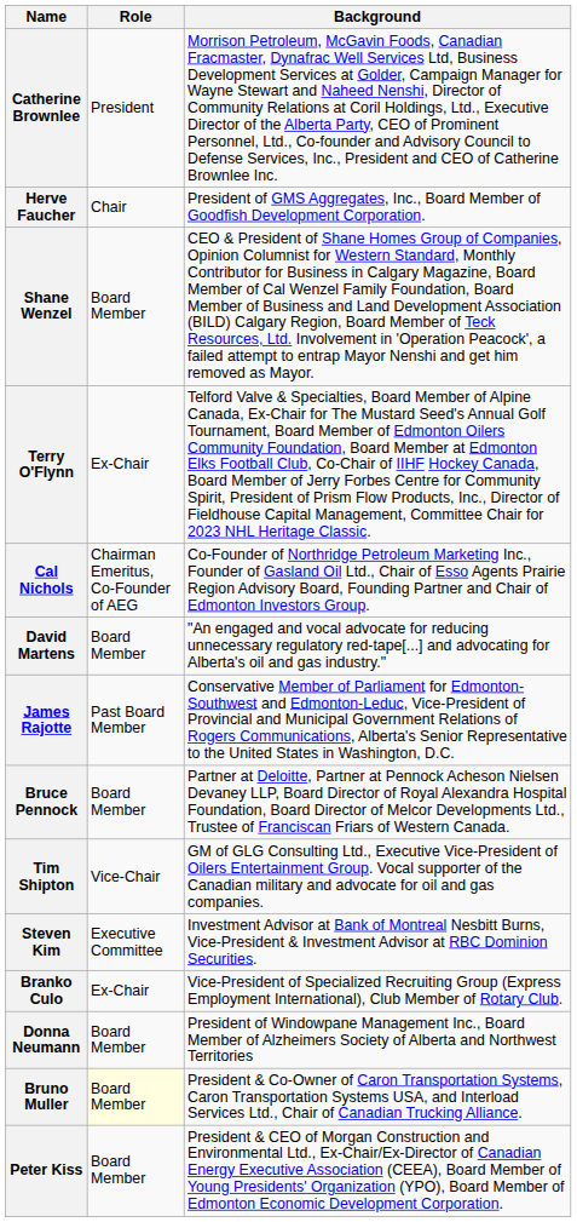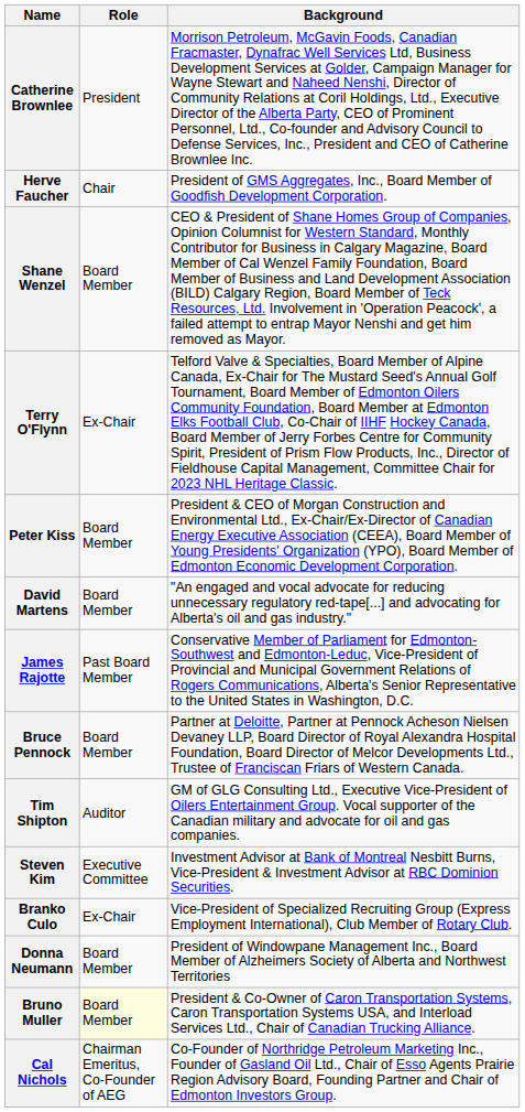 <table class="wikitable plainrowheaders">
 <tr>
 <th scope=col><strong>Name</strong></th>
 <th scope=col><strong>Role</strong></th>
 <th scope=col><strong>Background</strong></th>
 </tr>
 <tr>
 <th scope=row>Catherine Brownlee</th>
 <td>President</td>
 <td><a href='#'>Morrison Petroleum</a>, <a href='#'>McGavin Foods</a>, <a href='#'>Canadian Fracmaster</a>, <a href='#'>Dynafrac Well Services</a> Ltd, Business Development Services at <a href='#'>Golder</a>, Campaign Manager for Wayne Stewart and <a href='#'>Naheed Nenshi</a>, Director of Community Relations at Coril Holdings, Ltd., Executive Director of the <a href='#'>Alberta Party</a>, CEO of Prominent Personnel, Ltd., Co-founder and Advisory Council to Defense Services, Inc., President and CEO of Catherine Brownlee Inc.</td>
 </tr>
 <tr>
 <th scope=row>Herve Faucher</th>
 <td>Chair</td>
 <td>President of <a href='#'>GMS Aggregates</a>, Inc., Board Member of <a href='#'>Goodfish Development Corporation</a>.</td>
 </tr>
 <tr>
 <th scope=row>Shane Wenzel</th>
 <td>Board Member</td>
 <td>CEO & President of <a href='#'>Shane Homes Group of Companies</a>, Opinion Columnist for <a href='#'>Western Standard</a>, Monthly Contributor for Business in Calgary Magazine, Board Member of Cal Wenzel Family Foundation, Board Member of Business and Land Development Association (BILD) Calgary Region, Board Member of <a href='#'>Teck Resources, Ltd.</a> Involvement in 'Operation Peacock', a failed attempt to entrap Mayor Nenshi and get him removed as Mayor.</td>
 </tr>
 <tr>
 <th scope=row>Terry O'Flynn</th>
 <td>Ex-Chair</td>
 <td>Telford Valve & Specialties, Board Member of Alpine Canada, Ex-Chair for The Mustard Seed's Annual Golf Tournament, Board Member of <a href='#'>Edmonton Oilers Community Foundation</a>, Board Member at <a href='#'>Edmonton Elks Football Club</a>, Co-Chair of <a href='#'>IIHF</a> <a href='#'>Hockey Canada</a>, Board Member of Jerry Forbes Centre for Community Spirit, President of Prism Flow Products, Inc., Director of Fieldhouse Capital Management, Committee Chair for <a href='#'>2023 NHL Heritage Classic</a>.</td>
 </tr>
 <tr>
-<th scope=row><a href='#'>Cal Nichols</a></th>
-<td>Chairman Emeritus, Co-Founder of AEG</td>
-<td>Co-Founder of <a href='#'>Northridge Petroleum Marketing</a> Inc., Founder of <a href='#'>Gasland Oil</a> Ltd., Chair of <a href='#'>Esso</a> Agents Prairie Region Advisory Board, Founding Partner and Chair of <a href='#'>Edmonton Investors Group</a>.</td>
+<th scope=row>Peter Kiss</th>
+<td>Board Member</td>
+<td>President & CEO of Morgan Construction and Environmental Ltd., Ex-Chair/Ex-Director of <a href='#'>Canadian Energy Executive Association</a> (CEEA), Board Member of <a href='#'>Young Presidents' Organization</a> (YPO), Board Member of <a href='#'>Edmonton Economic Development Corporation</a>.</td>
 </tr>
 <tr>
 <th scope=row>David Martens</th>
 <td>Board Member</td>
 <td>"An engaged and vocal advocate for reducing unnecessary regulatory red-tape[...] and advocating for Alberta's oil and gas industry."</td>
 </tr>
 <tr>
 <th scope=row><a href='#'>James Rajotte</a></th>
 <td>Past Board Member</td>
 <td>Conservative <a href='#'>Member of Parliament</a> for <a href='#'>Edmonton-Southwest</a> and <a href='#'>Edmonton-Leduc</a>, Vice-President of Provincial and Municipal Government Relations of <a href='#'>Rogers Communications</a>, Alberta's Senior Representative to the United States in Washington, D.C.</td>
 </tr>
 <tr>
 <th scope=row>Bruce Pennock</th>
 <td>Board Member</td>
 <td>Partner at <a href='#'>Deloitte</a>, Partner at Pennock Acheson Nielsen Devaney LLP, Board Director of Royal Alexandra Hospital Foundation, Board Director of Melcor Developments Ltd., Trustee of <a href='#'>Franciscan</a> Friars of Western Canada.</td>
 </tr>
 <tr>
 <th scope=row>Tim Shipton</th>
-<td>Vice-Chair</td>
+<td>Auditor</td>
 <td>GM of GLG Consulting Ltd., Executive Vice-President of <a href='#'>Oilers Entertainment Group</a>. Vocal supporter of the Canadian military and advocate for oil and gas companies.</td>
 </tr>
 <tr>
 <th scope=row>Steven Kim</th>
 <td>Executive Committee</td>
 <td>Investment Advisor at <a href='#'>Bank of Montreal</a> Nesbitt Burns, Vice-President & Investment Advisor at <a href='#'>RBC Dominion Securities</a>.</td>
 </tr>
 <tr>
 <th scope=row>Branko Culo</th>
 <td>Ex-Chair</td>
 <td>Vice-President of Specialized Recruiting Group (Express Employment International), Club Member of <a href='#'>Rotary Club</a>.</td>
 </tr>
 <tr>
 <th scope=row>Donna Neumann</th>
 <td>Board Member</td>
 <td>President of Windowpane Management Inc., Board Member of Alzheimers Society of Alberta and Northwest Territories</td>
 </tr>
 <tr>
 <th scope=row>Bruno Muller</th>
 <td style="background: lightyellow;">Board Member</td>
 <td>President & Co-Owner of <a href='#'>Caron Transportation Systems</a>, Caron Transportation Systems USA, and Interload Services Ltd., Chair of <a href='#'>Canadian Trucking Alliance</a>.</td>
 </tr>
 <tr>
-<th scope=row>Peter Kiss</th>
-<td>Board Member</td>
-<td>President & CEO of Morgan Construction and Environmental Ltd., Ex-Chair/Ex-Director of <a href='#'>Canadian Energy Executive Association</a> (CEEA), Board Member of <a href='#'>Young Presidents' Organization</a> (YPO), Board Member of <a href='#'>Edmonton Economic Development Corporation</a>.</td>
+<th scope=row><a href='#'>Cal Nichols</a></th>
+<td>Chairman Emeritus, Co-Founder of AEG</td>
+<td>Co-Founder of <a href='#'>Northridge Petroleum Marketing</a> Inc., Founder of <a href='#'>Gasland Oil</a> Ltd., Chair of <a href='#'>Esso</a> Agents Prairie Region Advisory Board, Founding Partner and Chair of <a href='#'>Edmonton Investors Group</a>.</td>
 </tr>
 </table>
